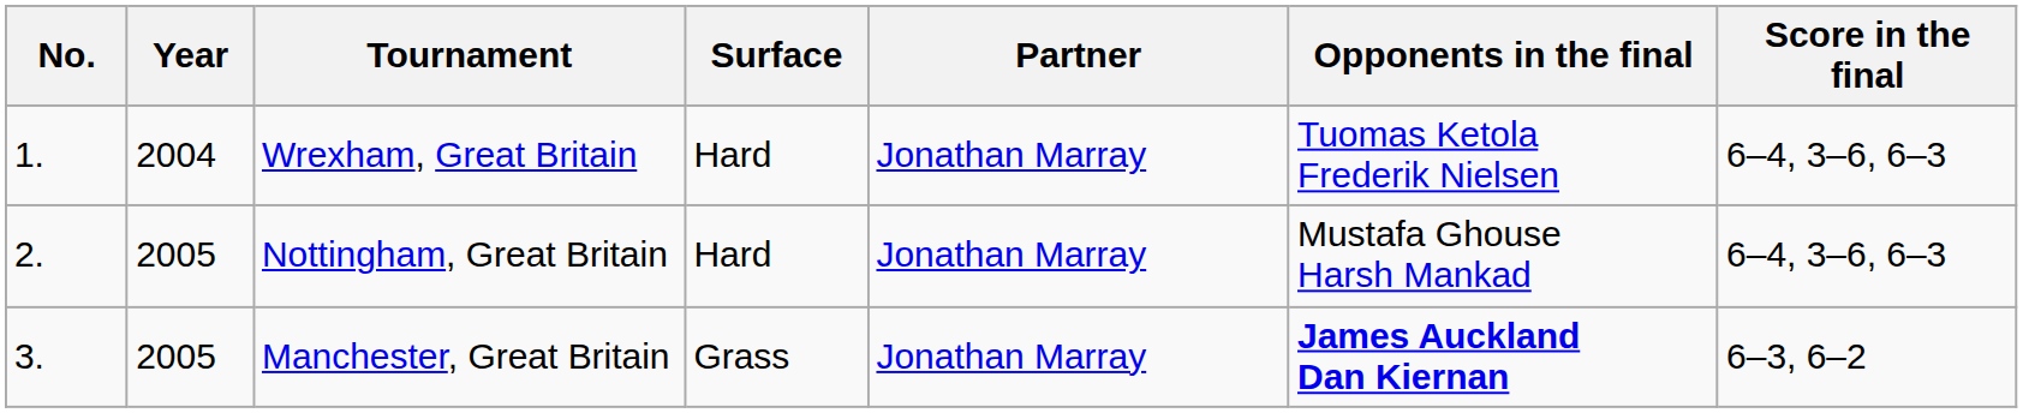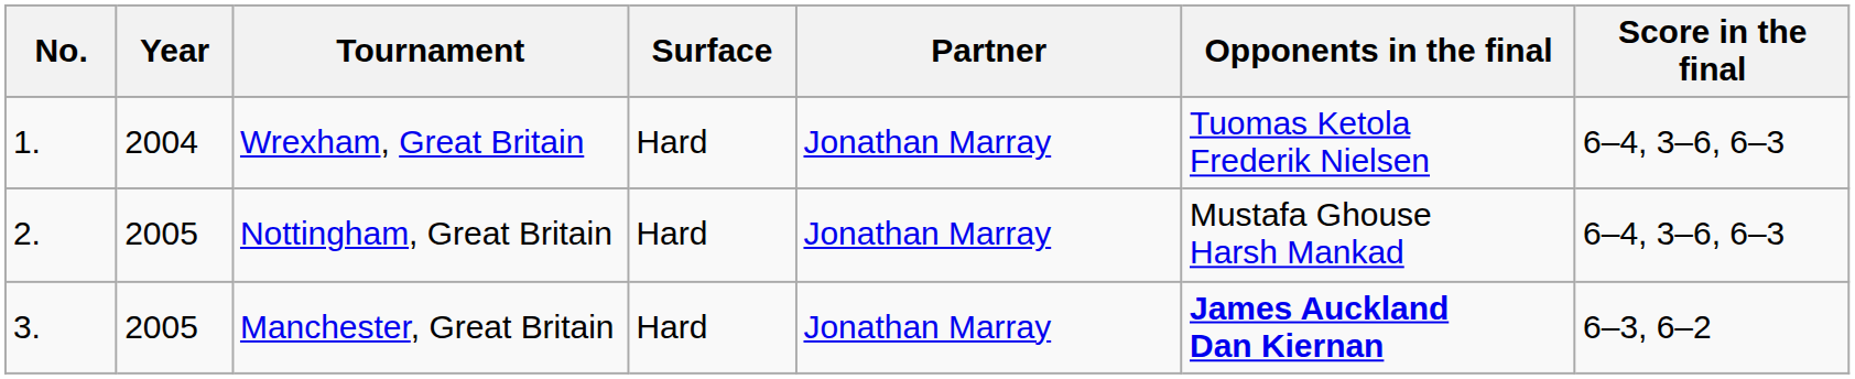 <table class="sortable wikitable" style=font-size:97%>
 <tr>
 <th width=50>No.</th>
 <th width=50>Year</th>
 <th width=200>Tournament</th>
 <th width=75>Surface</th>
 <th width=200>Partner</th>
 <th width=200>Opponents in the final</th>
 <th width=140>Score in the final</th>
 </tr>
 <tr>
 <td>1.</td>
 <td>2004</td>
 <td><a href='#'>Wrexham</a>, <a href='#'>Great Britain</a></td>
 <td>Hard</td>
 <td> <a href='#'>Jonathan Marray</a></td>
 <td> <a href='#'>Tuomas Ketola</a><br> <a href='#'>Frederik Nielsen</a></td>
 <td>6–4, 3–6, 6–3</td>
 </tr>
 <tr>
 <td>2.</td>
 <td>2005</td>
 <td><a href='#'>Nottingham</a>, Great Britain</td>
 <td>Hard</td>
 <td> <a href='#'>Jonathan Marray</a></td>
 <td> Mustafa Ghouse<br> <a href='#'>Harsh Mankad</a></td>
 <td>6–4, 3–6, 6–3</td>
 </tr>
 <tr>
 <td>3.</td>
 <td>2005</td>
 <td><a href='#'>Manchester</a>, Great Britain</td>
-<td>Grass</td>
+<td>Hard</td>
 <td> <a href='#'>Jonathan Marray</a></td>
 <td><strong> <a href='#'>James Auckland</a><br> <a href='#'>Dan Kiernan</a></strong></td>
 <td>6–3, 6–2</td>
 </tr>
 </table>
